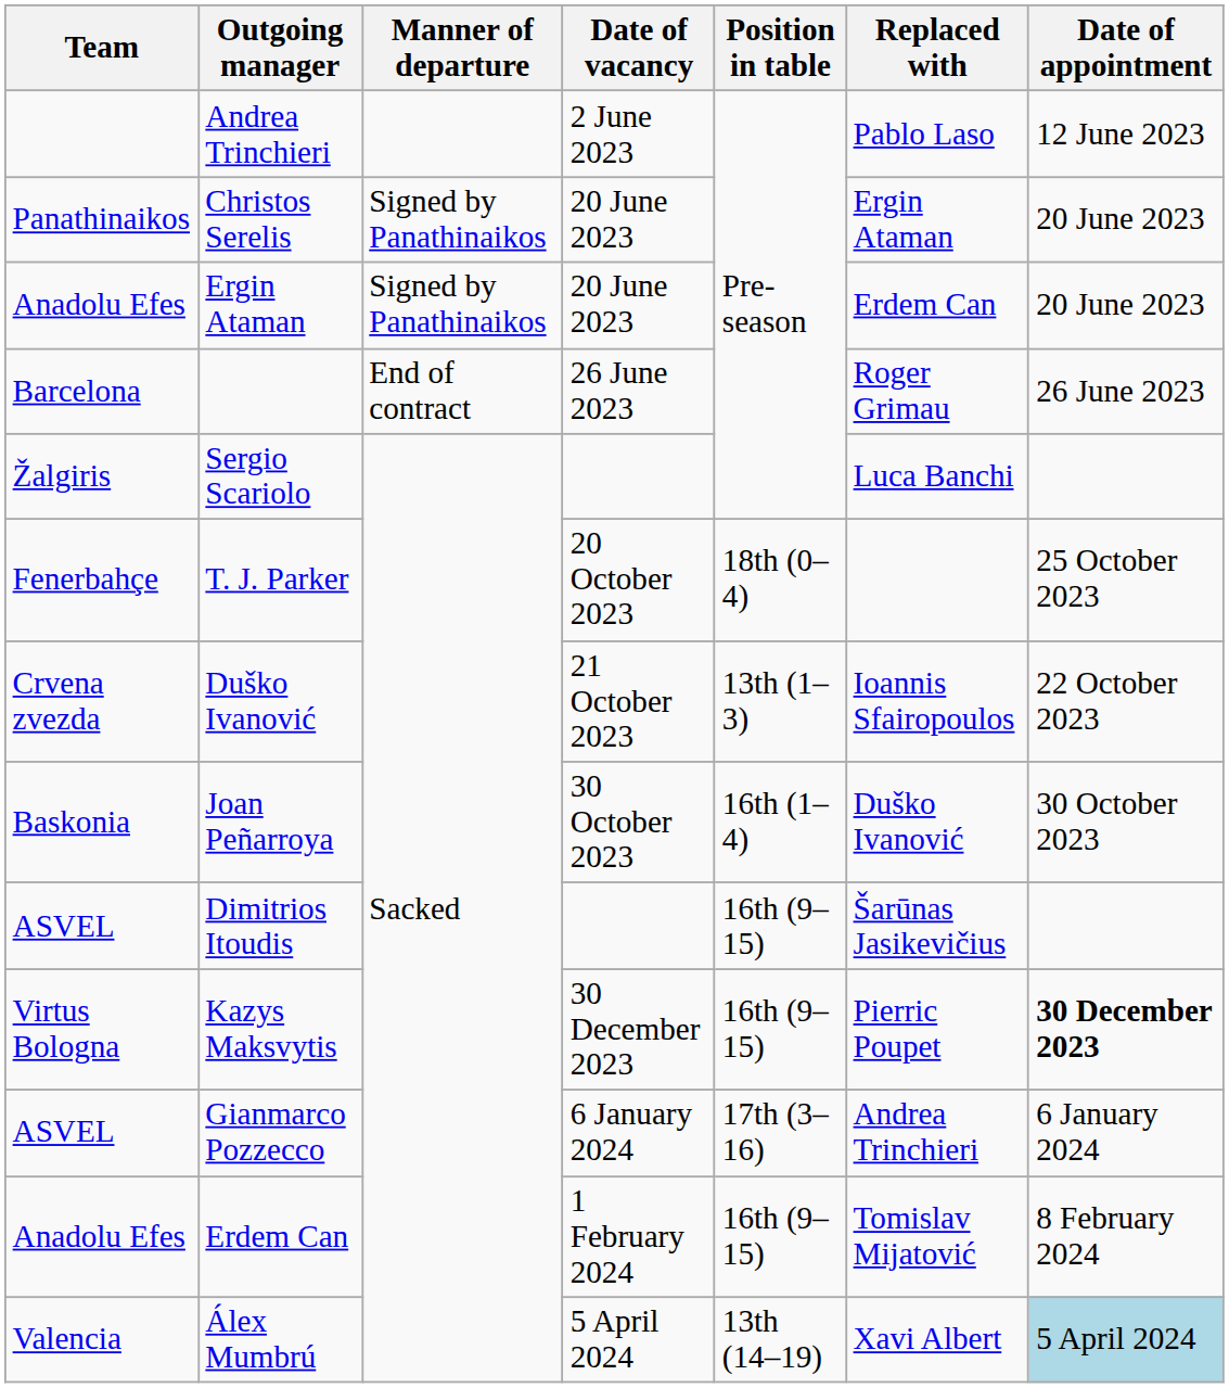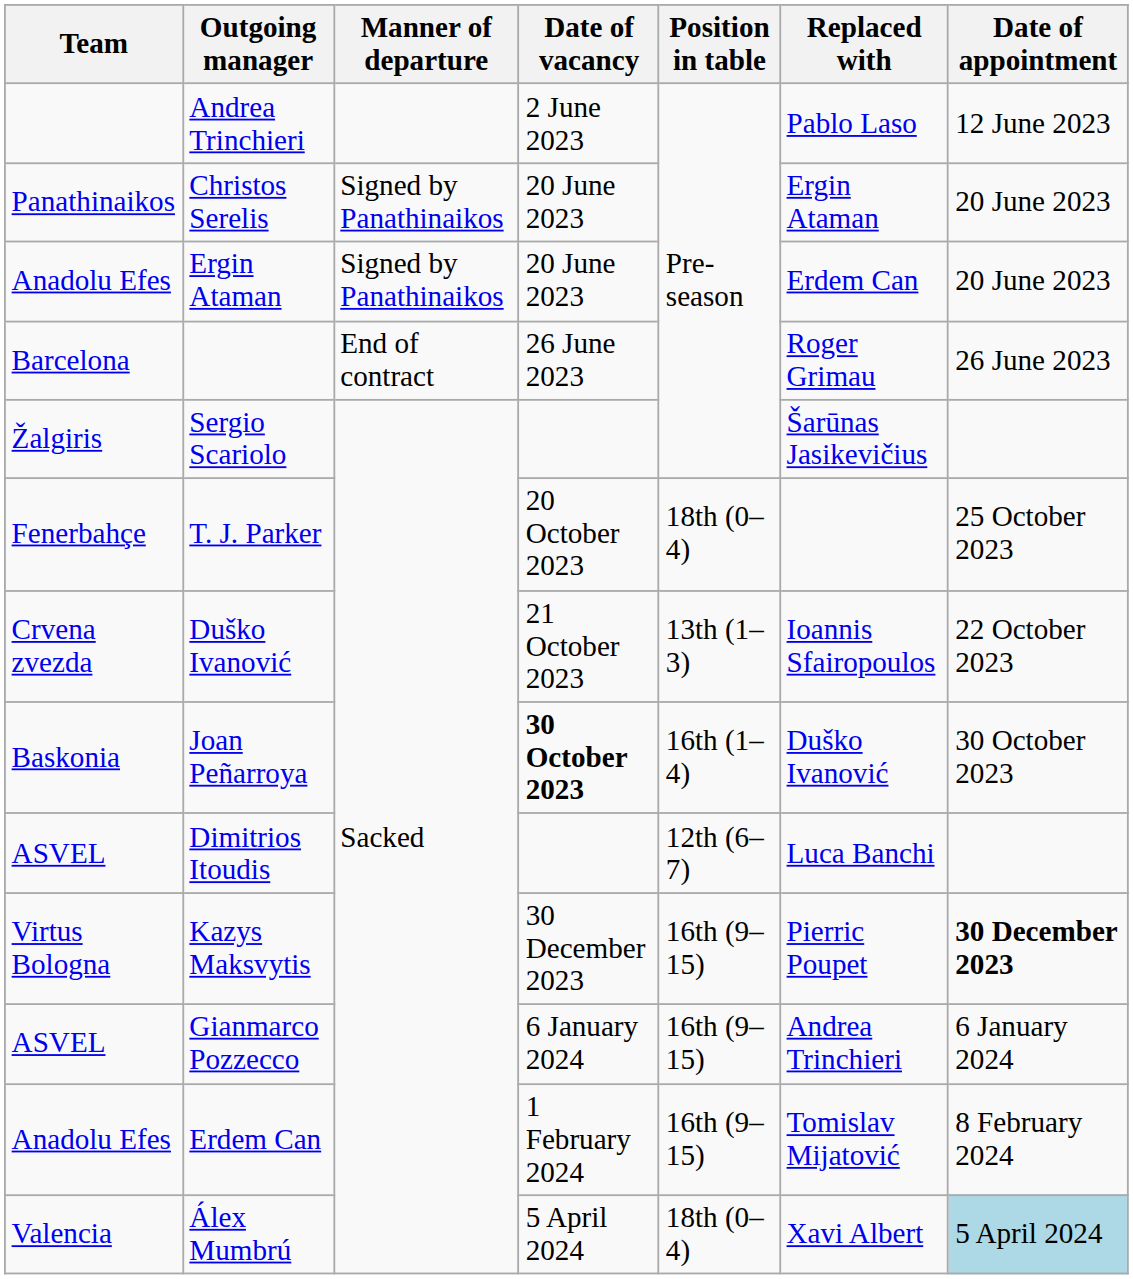 <table class="wikitable sortable" style="width:99%;">
 <tr>
 <th>Team</th>
 <th>Outgoing manager</th>
 <th>Manner of departure</th>
 <th>Date of vacancy</th>
 <th>Position in table</th>
 <th>Replaced with</th>
 <th>Date of appointment</th>
 </tr>
 <tr>
 <td></td>
 <td> <a href='#'>Andrea Trinchieri</a></td>
 <td></td>
 <td>2 June 2023</td>
 <td rowspan="5">Pre-season</td>
 <td> <a href='#'>Pablo Laso</a></td>
 <td>12 June 2023</td>
 </tr>
 <tr>
 <td> <a href='#'>Panathinaikos</a></td>
 <td> <a href='#'>Christos Serelis</a></td>
 <td>Signed by <a href='#'>Panathinaikos</a></td>
 <td>20 June 2023</td>
 <td> <a href='#'>Ergin Ataman</a></td>
 <td>20 June 2023</td>
 </tr>
 <tr>
 <td> <a href='#'>Anadolu Efes</a></td>
 <td> <a href='#'>Ergin Ataman</a></td>
 <td>Signed by <a href='#'>Panathinaikos</a></td>
 <td>20 June 2023</td>
 <td> <a href='#'>Erdem Can</a></td>
 <td>20 June 2023</td>
 </tr>
 <tr>
 <td> <a href='#'>Barcelona</a></td>
 <td></td>
 <td>End of contract</td>
 <td>26 June 2023</td>
 <td> <a href='#'>Roger Grimau</a></td>
 <td>26 June 2023</td>
 </tr>
 <tr>
 <td> <a href='#'>Žalgiris</a></td>
 <td> <a href='#'>Sergio Scariolo</a></td>
 <td rowspan="9">Sacked</td>
 <td></td>
-<td> <a href='#'>Luca Banchi</a></td>
+<td> <a href='#'>Šarūnas Jasikevičius</a></td>
 <td></td>
 </tr>
 <tr>
 <td> <a href='#'>Fenerbahçe</a></td>
 <td> <a href='#'>T. J. Parker</a></td>
 <td>20 October 2023</td>
 <td>18th (0–4)</td>
 <td></td>
 <td>25 October 2023</td>
 </tr>
 <tr>
 <td> <a href='#'>Crvena zvezda</a></td>
 <td> <a href='#'>Duško Ivanović</a></td>
 <td>21 October 2023</td>
 <td>13th (1–3)</td>
 <td> <a href='#'>Ioannis Sfairopoulos</a></td>
 <td>22 October 2023</td>
 </tr>
 <tr>
 <td> <a href='#'>Baskonia</a></td>
 <td> <a href='#'>Joan Peñarroya</a></td>
-<td>30 October 2023</td>
+<td><strong>30 October 2023</strong></td>
 <td>16th (1–4)</td>
 <td> <a href='#'>Duško Ivanović</a></td>
 <td>30 October 2023</td>
 </tr>
 <tr>
 <td> <a href='#'>ASVEL</a></td>
 <td> <a href='#'>Dimitrios Itoudis</a></td>
 <td></td>
-<td>16th (9–15)</td>
-<td> <a href='#'>Šarūnas Jasikevičius</a></td>
+<td>12th (6–7)</td>
+<td> <a href='#'>Luca Banchi</a></td>
 <td></td>
 </tr>
 <tr>
 <td> <a href='#'>Virtus Bologna</a></td>
 <td> <a href='#'>Kazys Maksvytis</a></td>
 <td>30 December 2023</td>
 <td>16th (9–15)</td>
 <td> <a href='#'>Pierric Poupet</a></td>
 <td><strong>30 December 2023</strong></td>
 </tr>
 <tr>
 <td> <a href='#'>ASVEL</a></td>
 <td> <a href='#'>Gianmarco Pozzecco</a></td>
 <td>6 January 2024</td>
-<td>17th (3–16)</td>
+<td>16th (9–15)</td>
 <td> <a href='#'>Andrea Trinchieri</a></td>
 <td>6 January 2024</td>
 </tr>
 <tr>
 <td> <a href='#'>Anadolu Efes</a></td>
 <td> <a href='#'>Erdem Can</a></td>
 <td>1 February 2024</td>
 <td>16th (9–15)</td>
 <td> <a href='#'>Tomislav Mijatović</a></td>
 <td>8 February 2024</td>
 </tr>
 <tr>
 <td> <a href='#'>Valencia</a></td>
 <td> <a href='#'>Álex Mumbrú</a></td>
 <td>5 April 2024</td>
-<td>13th (14–19)</td>
+<td>18th (0–4)</td>
 <td> <a href='#'>Xavi Albert</a></td>
 <td style="background: lightblue;">5 April 2024</td>
 </tr>
 </table>
